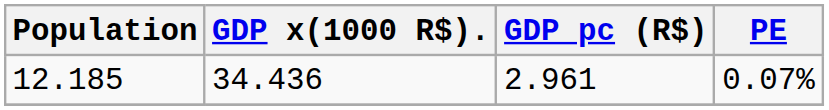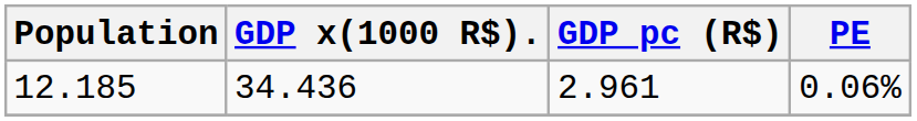 <table class="wikitable" border="1">
 <tr>
 <th>Population</th>
 <th><a href='#'>GDP</a> x(1000 R$).</th>
 <th><a href='#'>GDP pc</a> (R$)</th>
 <th><a href='#'>PE</a></th>
 </tr>
 <tr>
 <td>12.185</td>
 <td>34.436</td>
 <td>2.961</td>
-<td>0.07%</td>
+<td>0.06%</td>
 </tr>
 <tr>
 </tr>
 </table>
